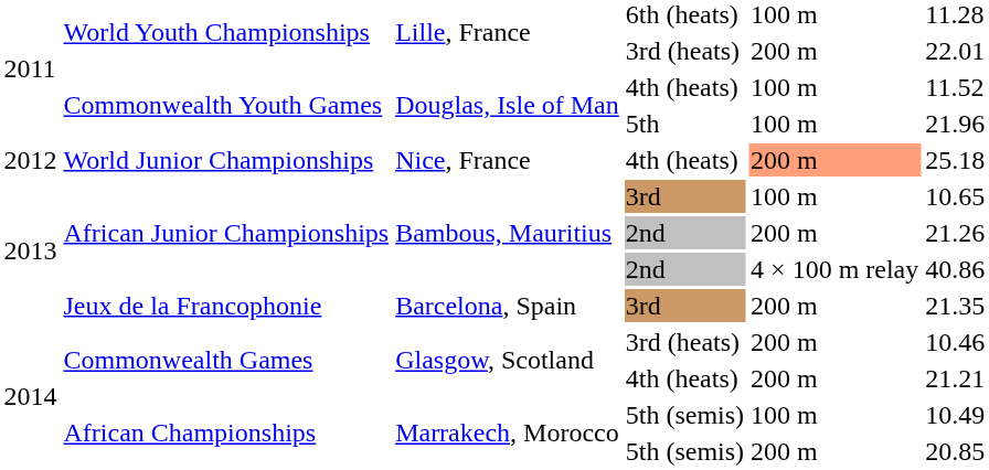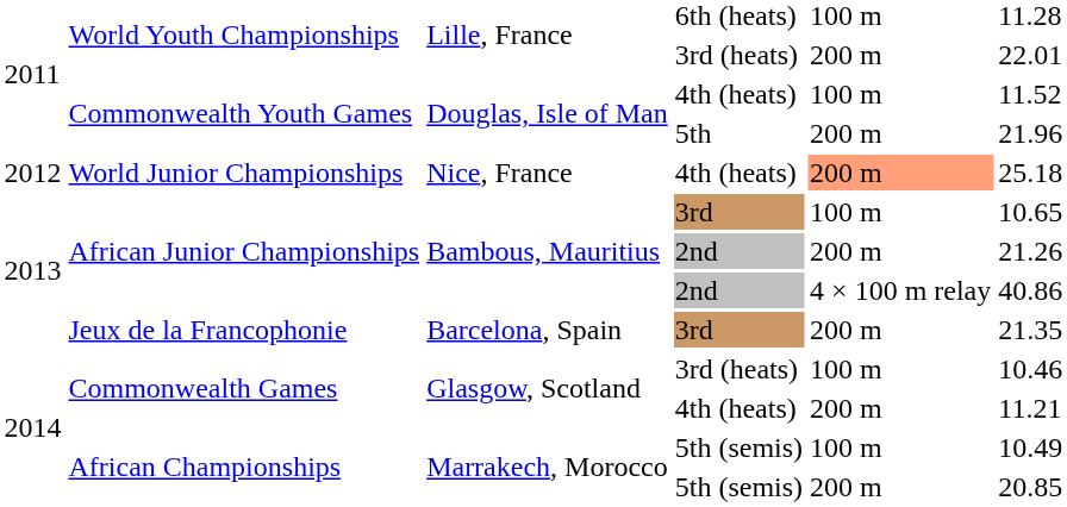 <table>
 <tr>
 <td rowspan=4>2011</td>
 <td rowspan=2><a href='#'>World Youth Championships</a></td>
 <td rowspan=2><a href='#'>Lille</a>, France</td>
 <td>6th (heats)</td>
 <td>100 m</td>
 <td>11.28</td>
 </tr>
 <tr>
 <td>3rd (heats)</td>
 <td>200 m</td>
 <td>22.01</td>
 </tr>
 <tr>
 <td rowspan=2><a href='#'>Commonwealth Youth Games</a></td>
 <td rowspan=2><a href='#'>Douglas, Isle of Man</a></td>
 <td>4th (heats)</td>
 <td>100 m</td>
 <td>11.52</td>
 </tr>
 <tr>
 <td>5th</td>
-<td>100 m</td>
+<td>200 m</td>
 <td>21.96</td>
 </tr>
 <tr>
 <td>2012</td>
 <td><a href='#'>World Junior Championships</a></td>
 <td><a href='#'>Nice</a>, France</td>
 <td>4th (heats)</td>
 <td style="background: lightsalmon;">200 m</td>
 <td>25.18</td>
 </tr>
 <tr>
 <td rowspan=4>2013</td>
 <td rowspan=3><a href='#'>African Junior Championships</a></td>
 <td rowspan=3><a href='#'>Bambous, Mauritius</a></td>
 <td bgcolor="cc9966">3rd</td>
 <td>100 m</td>
 <td>10.65</td>
 </tr>
 <tr>
 <td bgcolor="silver">2nd</td>
 <td>200 m</td>
 <td>21.26</td>
 </tr>
 <tr>
 <td bgcolor="silver">2nd</td>
 <td>4 × 100 m relay</td>
 <td>40.86</td>
 </tr>
 <tr>
 <td><a href='#'>Jeux de la Francophonie</a></td>
 <td><a href='#'>Barcelona</a>, Spain</td>
 <td bgcolor="cc9966">3rd</td>
 <td>200 m</td>
 <td>21.35</td>
 </tr>
 <tr>
 <td rowspan=4>2014</td>
 <td rowspan=2><a href='#'>Commonwealth Games</a></td>
 <td rowspan=2><a href='#'>Glasgow</a>, Scotland</td>
 <td>3rd (heats)</td>
-<td>200 m</td>
+<td>100 m</td>
 <td>10.46</td>
 </tr>
 <tr>
 <td>4th (heats)</td>
 <td>200 m</td>
-<td>21.21</td>
+<td>11.21</td>
 </tr>
 <tr>
 <td rowspan=2><a href='#'>African Championships</a></td>
 <td rowspan=2><a href='#'>Marrakech</a>, Morocco</td>
 <td>5th (semis)</td>
 <td>100 m</td>
 <td>10.49</td>
 </tr>
 <tr>
 <td>5th (semis)</td>
 <td>200 m</td>
 <td>20.85</td>
 </tr>
 <tr>
 </tr>
 </table>
